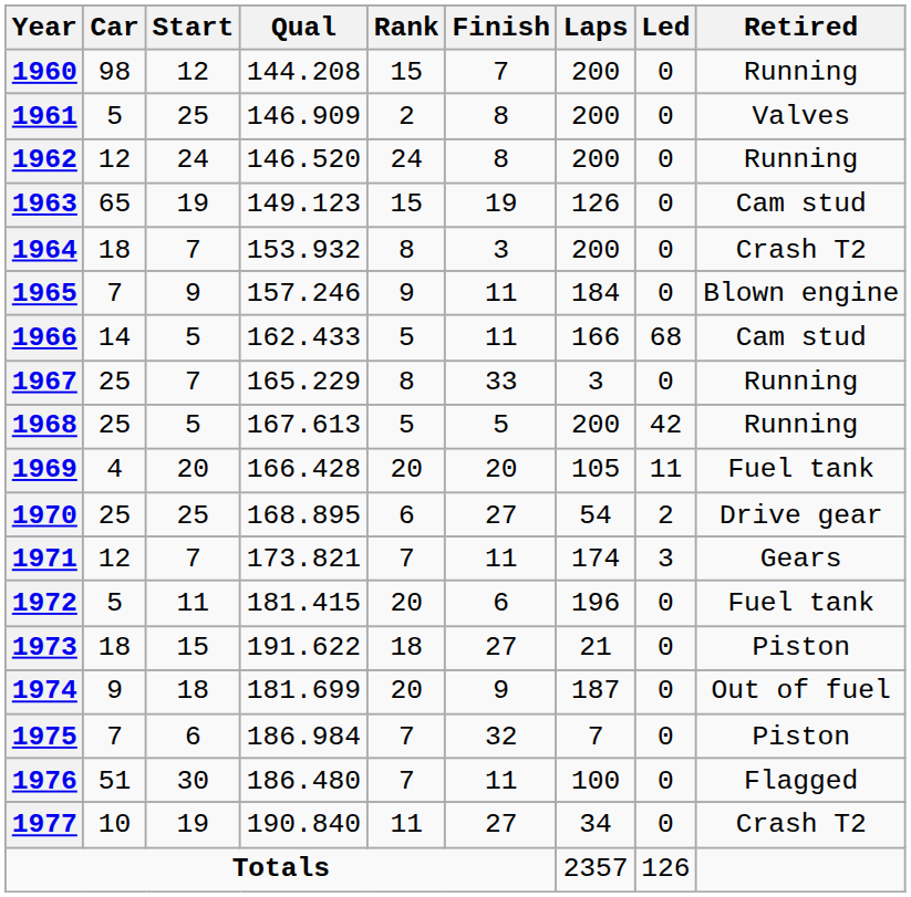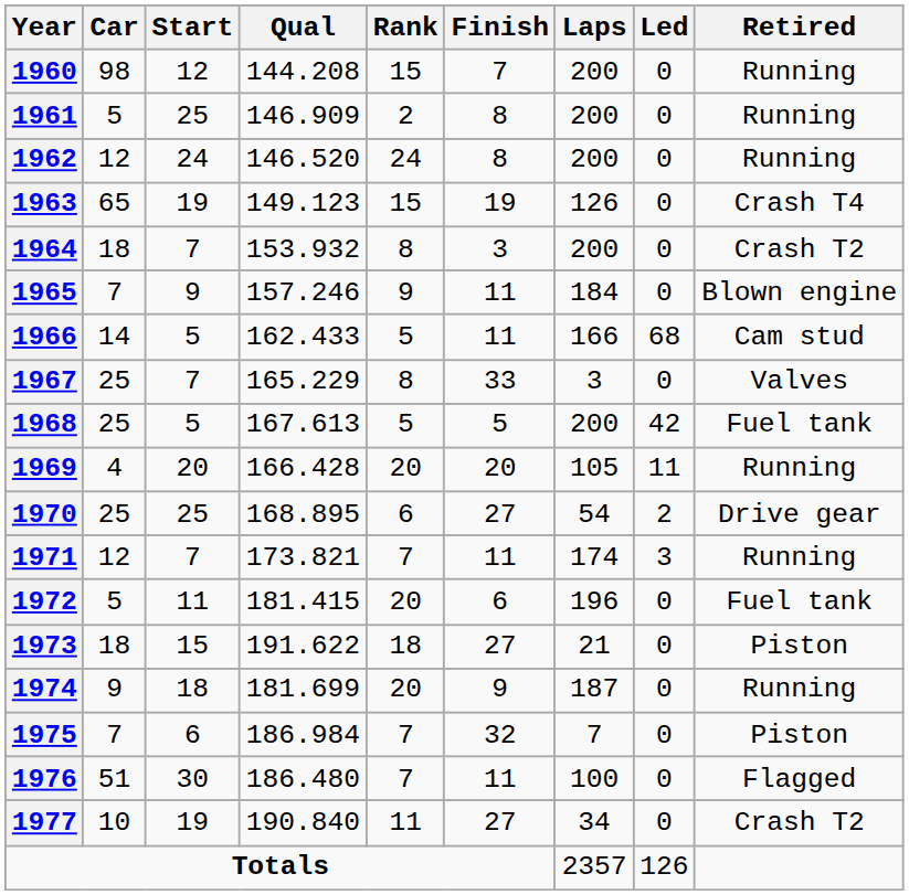 <table class="wikitable" style="text-align:center">
 <tr>
 <th>Year</th>
 <th>Car</th>
 <th>Start</th>
 <th>Qual</th>
 <th>Rank</th>
 <th>Finish</th>
 <th>Laps</th>
 <th>Led</th>
 <th>Retired</th>
 </tr>
 <tr>
 <th><a href='#'>1960</a></th>
 <td>98</td>
 <td>12</td>
 <td>144.208</td>
 <td>15</td>
 <td>7</td>
 <td>200</td>
 <td>0</td>
 <td>Running</td>
 </tr>
 <tr>
 <th><a href='#'>1961</a></th>
 <td>5</td>
 <td>25</td>
 <td>146.909</td>
 <td>2</td>
 <td>8</td>
 <td>200</td>
 <td>0</td>
-<td>Valves</td>
+<td>Running</td>
 </tr>
 <tr>
 <th><a href='#'>1962</a></th>
 <td>12</td>
 <td>24</td>
 <td>146.520</td>
 <td>24</td>
 <td>8</td>
 <td>200</td>
 <td>0</td>
 <td>Running</td>
 </tr>
 <tr>
 <th><a href='#'>1963</a></th>
 <td>65</td>
 <td>19</td>
 <td>149.123</td>
 <td>15</td>
 <td>19</td>
 <td>126</td>
 <td>0</td>
-<td>Cam stud</td>
+<td>Crash T4</td>
 </tr>
 <tr>
 <th><a href='#'>1964</a></th>
 <td>18</td>
 <td>7</td>
 <td>153.932</td>
 <td>8</td>
 <td>3</td>
 <td>200</td>
 <td>0</td>
 <td>Crash T2</td>
 </tr>
 <tr>
 <th><a href='#'>1965</a></th>
 <td>7</td>
 <td>9</td>
 <td>157.246</td>
 <td>9</td>
 <td>11</td>
 <td>184</td>
 <td>0</td>
 <td>Blown engine</td>
 </tr>
 <tr>
 <th><a href='#'>1966</a></th>
 <td>14</td>
 <td>5</td>
 <td>162.433</td>
 <td>5</td>
 <td>11</td>
 <td>166</td>
 <td>68</td>
 <td>Cam stud</td>
 </tr>
 <tr>
 <th><a href='#'>1967</a></th>
 <td>25</td>
 <td>7</td>
 <td>165.229</td>
 <td>8</td>
 <td>33</td>
 <td>3</td>
 <td>0</td>
-<td>Running</td>
+<td>Valves</td>
 </tr>
 <tr>
 <th><a href='#'>1968</a></th>
 <td>25</td>
 <td>5</td>
 <td>167.613</td>
 <td>5</td>
 <td>5</td>
 <td>200</td>
 <td>42</td>
-<td>Running</td>
+<td>Fuel tank</td>
 </tr>
 <tr>
 <th><a href='#'>1969</a></th>
 <td>4</td>
 <td>20</td>
 <td>166.428</td>
 <td>20</td>
 <td>20</td>
 <td>105</td>
 <td>11</td>
-<td>Fuel tank</td>
+<td>Running</td>
 </tr>
 <tr>
 <th><a href='#'>1970</a></th>
 <td>25</td>
 <td>25</td>
 <td>168.895</td>
 <td>6</td>
 <td>27</td>
 <td>54</td>
 <td>2</td>
 <td>Drive gear</td>
 </tr>
 <tr>
 <th><a href='#'>1971</a></th>
 <td>12</td>
 <td>7</td>
 <td>173.821</td>
 <td>7</td>
 <td>11</td>
 <td>174</td>
 <td>3</td>
-<td>Gears</td>
+<td>Running</td>
 </tr>
 <tr>
 <th><a href='#'>1972</a></th>
 <td>5</td>
 <td>11</td>
 <td>181.415</td>
 <td>20</td>
 <td>6</td>
 <td>196</td>
 <td>0</td>
 <td>Fuel tank</td>
 </tr>
 <tr>
 <th><a href='#'>1973</a></th>
 <td>18</td>
 <td>15</td>
 <td>191.622</td>
 <td>18</td>
 <td>27</td>
 <td>21</td>
 <td>0</td>
 <td>Piston</td>
 </tr>
 <tr>
 <th><a href='#'>1974</a></th>
 <td>9</td>
 <td>18</td>
 <td>181.699</td>
 <td>20</td>
 <td>9</td>
 <td>187</td>
 <td>0</td>
-<td>Out of fuel</td>
+<td>Running</td>
 </tr>
 <tr>
 <th><a href='#'>1975</a></th>
 <td>7</td>
 <td>6</td>
 <td>186.984</td>
 <td>7</td>
 <td>32</td>
 <td>7</td>
 <td>0</td>
 <td>Piston</td>
 </tr>
 <tr>
 <th><a href='#'>1976</a></th>
 <td>51</td>
 <td>30</td>
 <td>186.480</td>
 <td>7</td>
 <td>11</td>
 <td>100</td>
 <td>0</td>
 <td>Flagged</td>
 </tr>
 <tr>
 <th><a href='#'>1977</a></th>
 <td>10</td>
 <td>19</td>
 <td>190.840</td>
 <td>11</td>
 <td>27</td>
 <td>34</td>
 <td>0</td>
 <td>Crash T2</td>
 </tr>
 <tr>
 <td colspan=6><strong>Totals</strong></td>
 <td>2357</td>
 <td>126</td>
 <td></td>
 </tr>
 </table>
